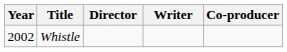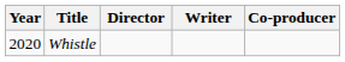 <table class="wikitable">
 <tr>
 <th>Year</th>
 <th>Title</th>
 <th width=65>Director</th>
 <th width=65>Writer</th>
 <th>Co-producer</th>
 </tr>
 <tr>
-<td>2002</td>
+<td>2020</td>
 <td><em>Whistle</em></td>
 <td></td>
 <td></td>
 <td></td>
 </tr>
 </table>
